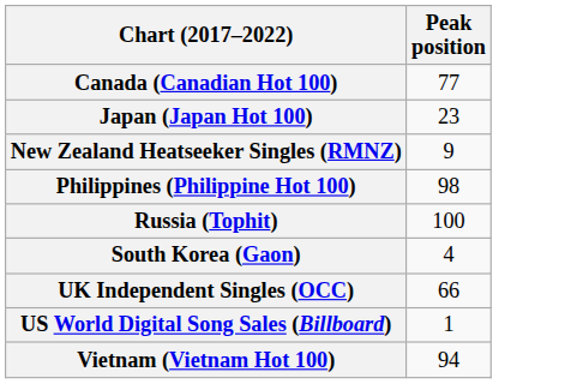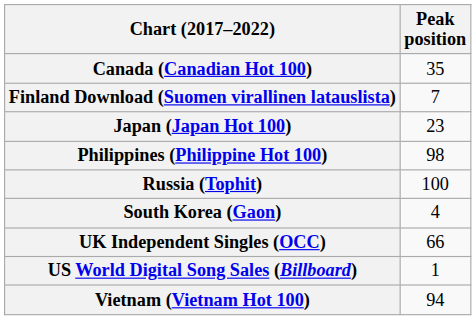 <table class="wikitable sortable plainrowheaders" style="text-align:center">
 <tr>
 <th scope="col">Chart (2017–2022)</th>
 <th scope="col">Peak<br>position</th>
 </tr>
 <tr>
 <th scope="row">Canada (<a href='#'>Canadian Hot 100</a>)</th>
-<td>77</td>
+<td>35</td>
+</tr>
+<tr>
+<th scope="row">Finland Download (<a href='#'>Suomen virallinen latauslista</a>)</th>
+<td>7</td>
 </tr>
 <tr>
 <th scope="row">Japan (<a href='#'>Japan Hot 100</a>)</th>
 <td>23</td>
-</tr>
-<tr>
-<th scope="row">New Zealand Heatseeker Singles (<a href='#'>RMNZ</a>)</th>
-<td>9</td>
 </tr>
 <tr>
 <th scope="row">Philippines (<a href='#'>Philippine Hot 100</a>)</th>
 <td>98</td>
 </tr>
 <tr>
 <th scope="row">Russia (<a href='#'>Tophit</a>)</th>
 <td>100</td>
 </tr>
 <tr>
 <th scope="row">South Korea (<a href='#'>Gaon</a>)</th>
 <td>4</td>
 </tr>
 <tr>
 <th scope="row">UK Independent Singles (<a href='#'>OCC</a>)</th>
 <td>66</td>
 </tr>
 <tr>
 <th scope="row">US <a href='#'>World Digital Song Sales</a> (<em><a href='#'>Billboard</a></em>)</th>
 <td>1</td>
 </tr>
 <tr>
 <th scope="row">Vietnam (<a href='#'>Vietnam Hot 100</a>)</th>
 <td>94</td>
 </tr>
 </table>
